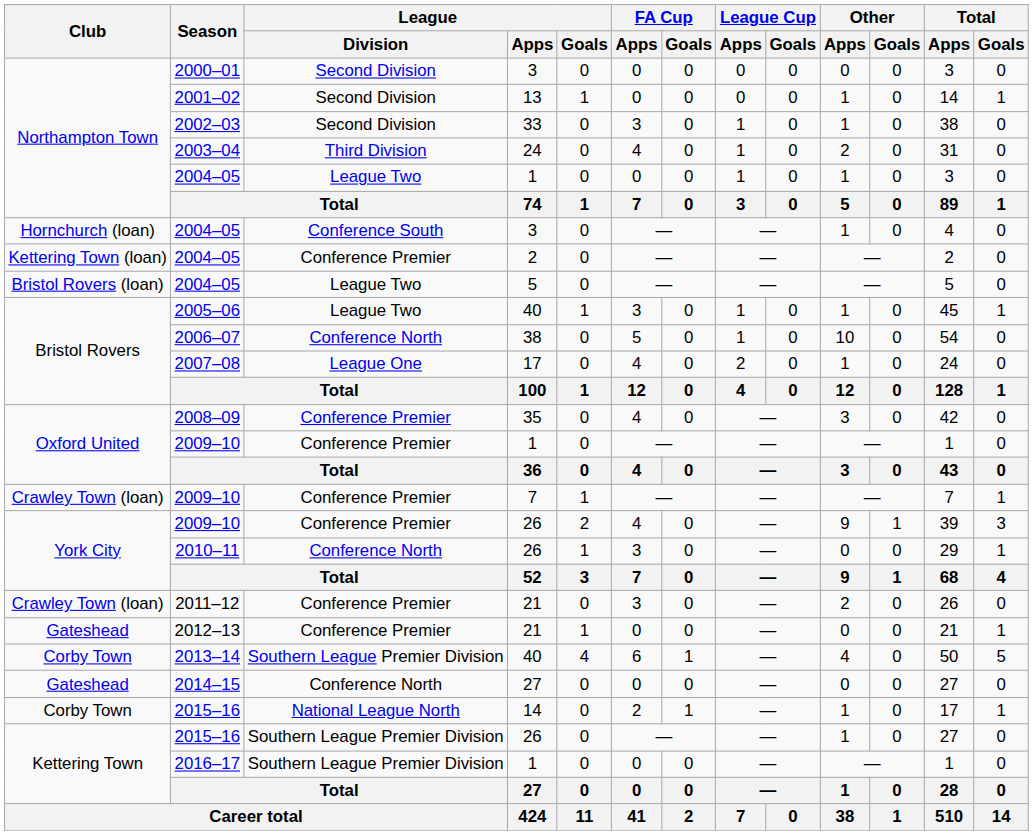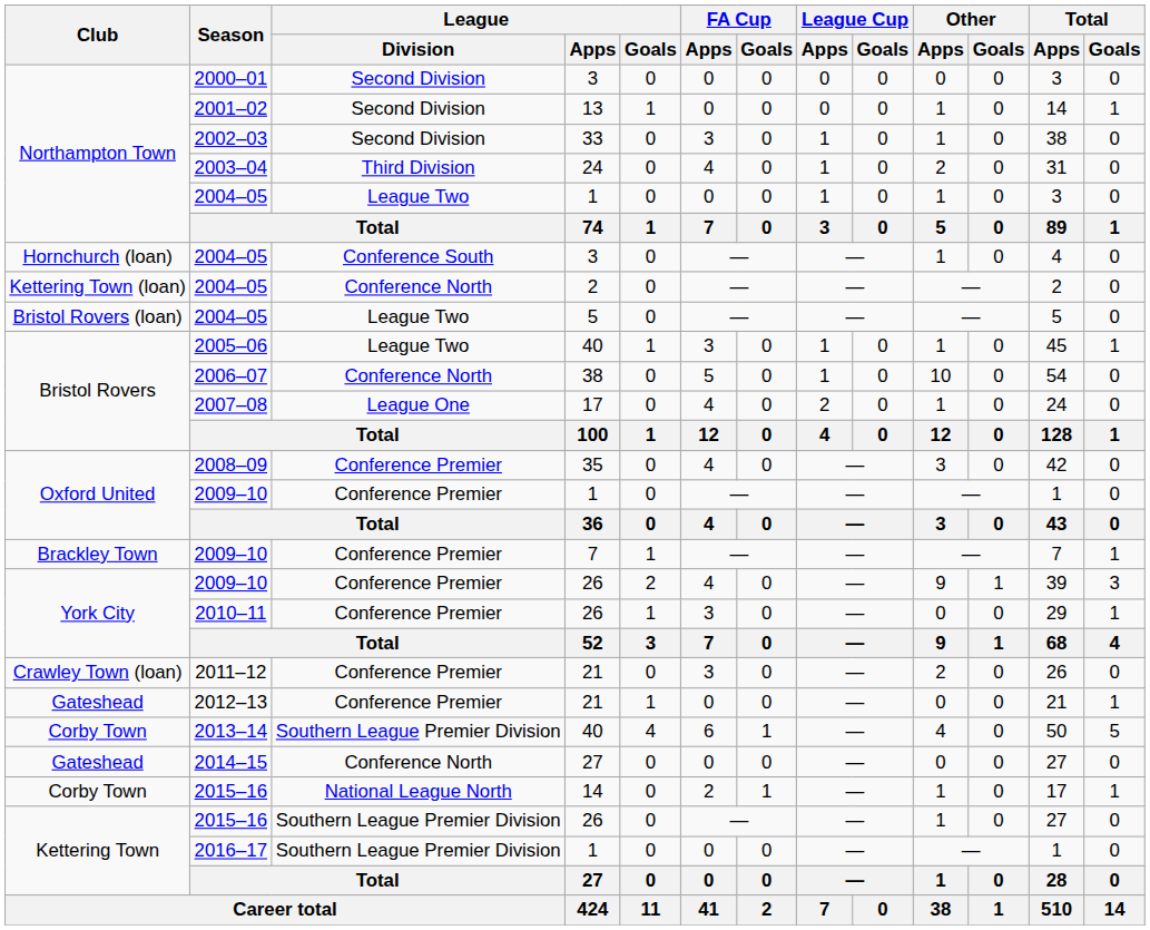 <table class="wikitable" style="text-align: center;">
 <tr>
 <th rowspan=2>Club</th>
 <th rowspan=2>Season</th>
 <th colspan=3>League</th>
 <th colspan=2><a href='#'>FA Cup</a></th>
 <th colspan=2><a href='#'>League Cup</a></th>
 <th colspan=2>Other</th>
 <th colspan=2>Total</th>
 </tr>
 <tr>
 <th>Division</th>
 <th>Apps</th>
 <th>Goals</th>
 <th>Apps</th>
 <th>Goals</th>
 <th>Apps</th>
 <th>Goals</th>
 <th>Apps</th>
 <th>Goals</th>
 <th>Apps</th>
 <th>Goals</th>
 </tr>
 <tr>
 <td rowspan=6><a href='#'>Northampton Town</a></td>
 <td><a href='#'>2000–01</a></td>
 <td><a href='#'>Second Division</a></td>
 <td>3</td>
 <td>0</td>
 <td>0</td>
 <td>0</td>
 <td>0</td>
 <td>0</td>
 <td>0</td>
 <td>0</td>
 <td>3</td>
 <td>0</td>
 </tr>
 <tr>
 <td><a href='#'>2001–02</a></td>
 <td>Second Division</td>
 <td>13</td>
 <td>1</td>
 <td>0</td>
 <td>0</td>
 <td>0</td>
 <td>0</td>
 <td>1</td>
 <td>0</td>
 <td>14</td>
 <td>1</td>
 </tr>
 <tr>
 <td><a href='#'>2002–03</a></td>
 <td>Second Division</td>
 <td>33</td>
 <td>0</td>
 <td>3</td>
 <td>0</td>
 <td>1</td>
 <td>0</td>
 <td>1</td>
 <td>0</td>
 <td>38</td>
 <td>0</td>
 </tr>
 <tr>
 <td><a href='#'>2003–04</a></td>
 <td><a href='#'>Third Division</a></td>
 <td>24</td>
 <td>0</td>
 <td>4</td>
 <td>0</td>
 <td>1</td>
 <td>0</td>
 <td>2</td>
 <td>0</td>
 <td>31</td>
 <td>0</td>
 </tr>
 <tr>
 <td><a href='#'>2004–05</a></td>
 <td><a href='#'>League Two</a></td>
 <td>1</td>
 <td>0</td>
 <td>0</td>
 <td>0</td>
 <td>1</td>
 <td>0</td>
 <td>1</td>
 <td>0</td>
 <td>3</td>
 <td>0</td>
 </tr>
 <tr>
 <th colspan=2>Total</th>
 <th>74</th>
 <th>1</th>
 <th>7</th>
 <th>0</th>
 <th>3</th>
 <th>0</th>
 <th>5</th>
 <th>0</th>
 <th>89</th>
 <th>1</th>
 </tr>
 <tr>
 <td><a href='#'>Hornchurch</a> (loan)</td>
 <td><a href='#'>2004–05</a></td>
 <td><a href='#'>Conference South</a></td>
 <td>3</td>
 <td>0</td>
 <td colspan=2>—</td>
 <td colspan=2>—</td>
 <td>1</td>
 <td>0</td>
 <td>4</td>
 <td>0</td>
 </tr>
 <tr>
 <td><a href='#'>Kettering Town</a> (loan)</td>
 <td><a href='#'>2004–05</a></td>
-<td>Conference Premier</td>
+<td><a href='#'>Conference North</a></td>
 <td>2</td>
 <td>0</td>
 <td colspan=2>—</td>
 <td colspan=2>—</td>
 <td colspan=2>—</td>
 <td>2</td>
 <td>0</td>
 </tr>
 <tr>
 <td><a href='#'>Bristol Rovers</a> (loan)</td>
 <td><a href='#'>2004–05</a></td>
 <td>League Two</td>
 <td>5</td>
 <td>0</td>
 <td colspan=2>—</td>
 <td colspan=2>—</td>
 <td colspan=2>—</td>
 <td>5</td>
 <td>0</td>
 </tr>
 <tr>
 <td rowspan=4>Bristol Rovers</td>
 <td><a href='#'>2005–06</a></td>
 <td>League Two</td>
 <td>40</td>
 <td>1</td>
 <td>3</td>
 <td>0</td>
 <td>1</td>
 <td>0</td>
 <td>1</td>
 <td>0</td>
 <td>45</td>
 <td>1</td>
 </tr>
 <tr>
 <td><a href='#'>2006–07</a></td>
 <td><a href='#'>Conference North</a></td>
 <td>38</td>
 <td>0</td>
 <td>5</td>
 <td>0</td>
 <td>1</td>
 <td>0</td>
 <td>10</td>
 <td>0</td>
 <td>54</td>
 <td>0</td>
 </tr>
 <tr>
 <td><a href='#'>2007–08</a></td>
 <td><a href='#'>League One</a></td>
 <td>17</td>
 <td>0</td>
 <td>4</td>
 <td>0</td>
 <td>2</td>
 <td>0</td>
 <td>1</td>
 <td>0</td>
 <td>24</td>
 <td>0</td>
 </tr>
 <tr>
 <th colspan=2>Total</th>
 <th>100</th>
 <th>1</th>
 <th>12</th>
 <th>0</th>
 <th>4</th>
 <th>0</th>
 <th>12</th>
 <th>0</th>
 <th>128</th>
 <th>1</th>
 </tr>
 <tr>
 <td rowspan=3><a href='#'>Oxford United</a></td>
 <td><a href='#'>2008–09</a></td>
 <td><a href='#'>Conference Premier</a></td>
 <td>35</td>
 <td>0</td>
 <td>4</td>
 <td>0</td>
 <td colspan=2>—</td>
 <td>3</td>
 <td>0</td>
 <td>42</td>
 <td>0</td>
 </tr>
 <tr>
 <td><a href='#'>2009–10</a></td>
 <td>Conference Premier</td>
 <td>1</td>
 <td>0</td>
 <td colspan=2>—</td>
 <td colspan=2>—</td>
 <td colspan=2>—</td>
 <td>1</td>
 <td>0</td>
 </tr>
 <tr>
 <th colspan=2>Total</th>
 <th>36</th>
 <th>0</th>
 <th>4</th>
 <th>0</th>
 <th colspan=2>—</th>
 <th>3</th>
 <th>0</th>
 <th>43</th>
 <th>0</th>
 </tr>
 <tr>
-<td><a href='#'>Crawley Town</a> (loan)</td>
+<td><a href='#'>Brackley Town</a></td>
 <td><a href='#'>2009–10</a></td>
 <td>Conference Premier</td>
 <td>7</td>
 <td>1</td>
 <td colspan=2>—</td>
 <td colspan=2>—</td>
 <td colspan=2>—</td>
 <td>7</td>
 <td>1</td>
 </tr>
 <tr>
 <td rowspan=3><a href='#'>York City</a></td>
 <td><a href='#'>2009–10</a></td>
 <td>Conference Premier</td>
 <td>26</td>
 <td>2</td>
 <td>4</td>
 <td>0</td>
 <td colspan=2>—</td>
 <td>9</td>
 <td>1</td>
 <td>39</td>
 <td>3</td>
 </tr>
 <tr>
 <td><a href='#'>2010–11</a></td>
-<td><a href='#'>Conference North</a></td>
+<td>Conference Premier</td>
 <td>26</td>
 <td>1</td>
 <td>3</td>
 <td>0</td>
 <td colspan=2>—</td>
 <td>0</td>
 <td>0</td>
 <td>29</td>
 <td>1</td>
 </tr>
 <tr>
 <th colspan=2>Total</th>
 <th>52</th>
 <th>3</th>
 <th>7</th>
 <th>0</th>
 <th colspan=2>—</th>
 <th>9</th>
 <th>1</th>
 <th>68</th>
 <th>4</th>
 </tr>
 <tr>
 <td><a href='#'>Crawley Town</a> (loan)</td>
 <td>2011–12</td>
 <td>Conference Premier</td>
 <td>21</td>
 <td>0</td>
 <td>3</td>
 <td>0</td>
 <td colspan=2>—</td>
 <td>2</td>
 <td>0</td>
 <td>26</td>
 <td>0</td>
 </tr>
 <tr>
 <td><a href='#'>Gateshead</a></td>
 <td>2012–13</td>
 <td>Conference Premier</td>
 <td>21</td>
 <td>1</td>
 <td>0</td>
 <td>0</td>
 <td colspan=2>—</td>
 <td>0</td>
 <td>0</td>
 <td>21</td>
 <td>1</td>
 </tr>
 <tr>
 <td><a href='#'>Corby Town</a></td>
 <td><a href='#'>2013–14</a></td>
 <td><a href='#'>Southern League</a> Premier Division</td>
 <td>40</td>
 <td>4</td>
 <td>6</td>
 <td>1</td>
 <td colspan=2>—</td>
 <td>4</td>
 <td>0</td>
 <td>50</td>
 <td>5</td>
 </tr>
 <tr>
 <td><a href='#'>Gateshead</a></td>
 <td><a href='#'>2014–15</a></td>
 <td>Conference North</td>
 <td>27</td>
 <td>0</td>
 <td>0</td>
 <td>0</td>
 <td colspan=2>—</td>
 <td>0</td>
 <td>0</td>
 <td>27</td>
 <td>0</td>
 </tr>
 <tr>
 <td>Corby Town</td>
 <td><a href='#'>2015–16</a></td>
 <td><a href='#'>National League North</a></td>
 <td>14</td>
 <td>0</td>
 <td>2</td>
 <td>1</td>
 <td colspan=2>—</td>
 <td>1</td>
 <td>0</td>
 <td>17</td>
 <td>1</td>
 </tr>
 <tr>
 <td rowspan=3>Kettering Town</td>
 <td><a href='#'>2015–16</a></td>
 <td>Southern League Premier Division</td>
 <td>26</td>
 <td>0</td>
 <td colspan=2>—</td>
 <td colspan=2>—</td>
 <td>1</td>
 <td>0</td>
 <td>27</td>
 <td>0</td>
 </tr>
 <tr>
 <td><a href='#'>2016–17</a></td>
 <td>Southern League Premier Division</td>
 <td>1</td>
 <td>0</td>
 <td>0</td>
 <td>0</td>
 <td colspan=2>—</td>
 <td colspan=2>—</td>
 <td>1</td>
 <td>0</td>
 </tr>
 <tr>
 <th colspan=2>Total</th>
 <th>27</th>
 <th>0</th>
 <th>0</th>
 <th>0</th>
 <th colspan=2>—</th>
 <th>1</th>
 <th>0</th>
 <th>28</th>
 <th>0</th>
 </tr>
 <tr>
 <th colspan=3>Career total</th>
 <th>424</th>
 <th>11</th>
 <th>41</th>
 <th>2</th>
 <th>7</th>
 <th>0</th>
 <th>38</th>
 <th>1</th>
 <th>510</th>
 <th>14</th>
 </tr>
 </table>
